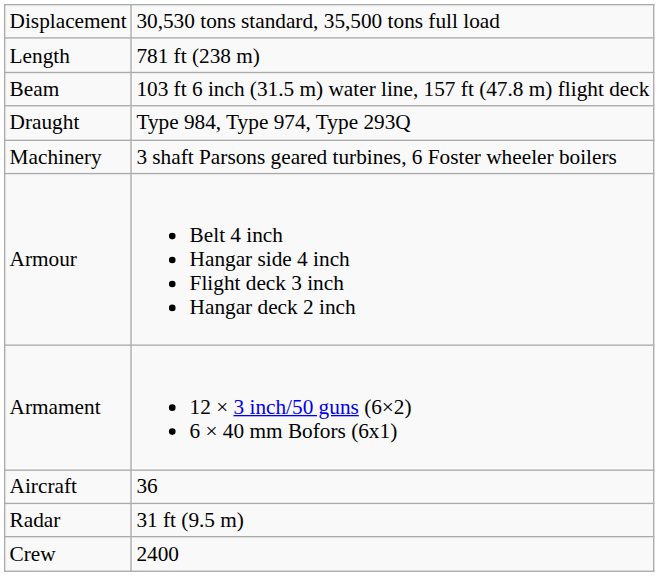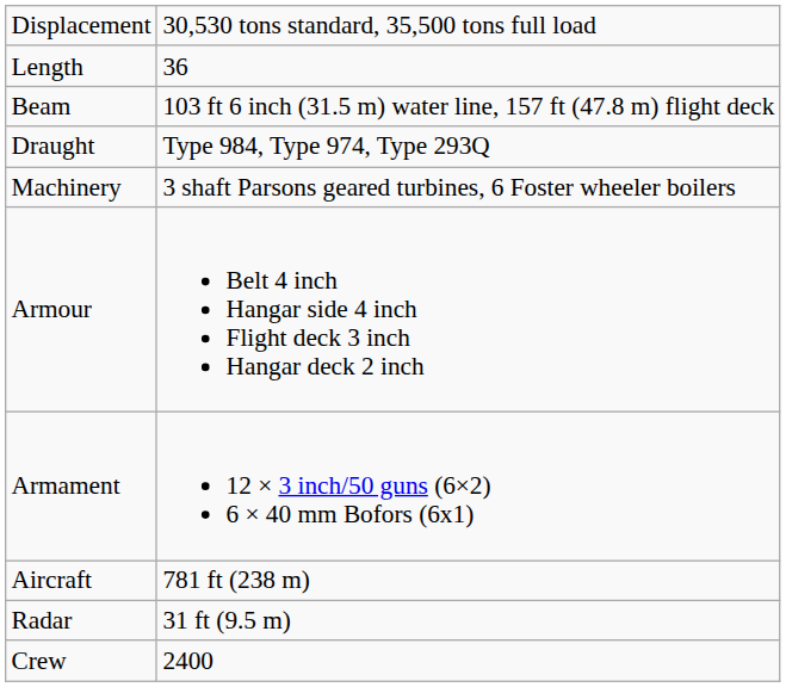 <table class="wikitable" border="1">
 <tr>
 <td>Displacement</td>
 <td>30,530 tons standard, 35,500 tons full load</td>
 </tr>
 <tr>
 <td>Length</td>
-<td>781 ft (238 m)</td>
+<td>36</td>
 </tr>
 <tr>
 <td>Beam</td>
 <td>103 ft 6 inch (31.5 m) water line, 157 ft (47.8 m) flight deck</td>
 </tr>
 <tr>
 <td>Draught</td>
 <td>Type 984, Type 974, Type 293Q</td>
 </tr>
 <tr>
 <td>Machinery</td>
 <td>3 shaft Parsons geared turbines, 6 Foster wheeler boilers</td>
 </tr>
 <tr>
 <td>Armour</td>
 <td><br><ul><li>Belt 4 inch</li><li>Hangar side 4 inch</li><li>Flight deck 3 inch</li><li>Hangar deck 2 inch</li></ul></td>
 </tr>
 <tr>
 <td>Armament</td>
 <td><br><ul><li>12 × <a href='#'>3 inch/50 guns</a> (6×2)</li><li>6 × 40 mm Bofors (6x1)</li></ul></td>
 </tr>
 <tr>
 <td>Aircraft</td>
-<td>36</td>
+<td>781 ft (238 m)</td>
 </tr>
 <tr>
 <td>Radar</td>
 <td>31 ft (9.5 m)</td>
 </tr>
 <tr>
 <td>Crew</td>
 <td>2400</td>
 </tr>
 </table>
